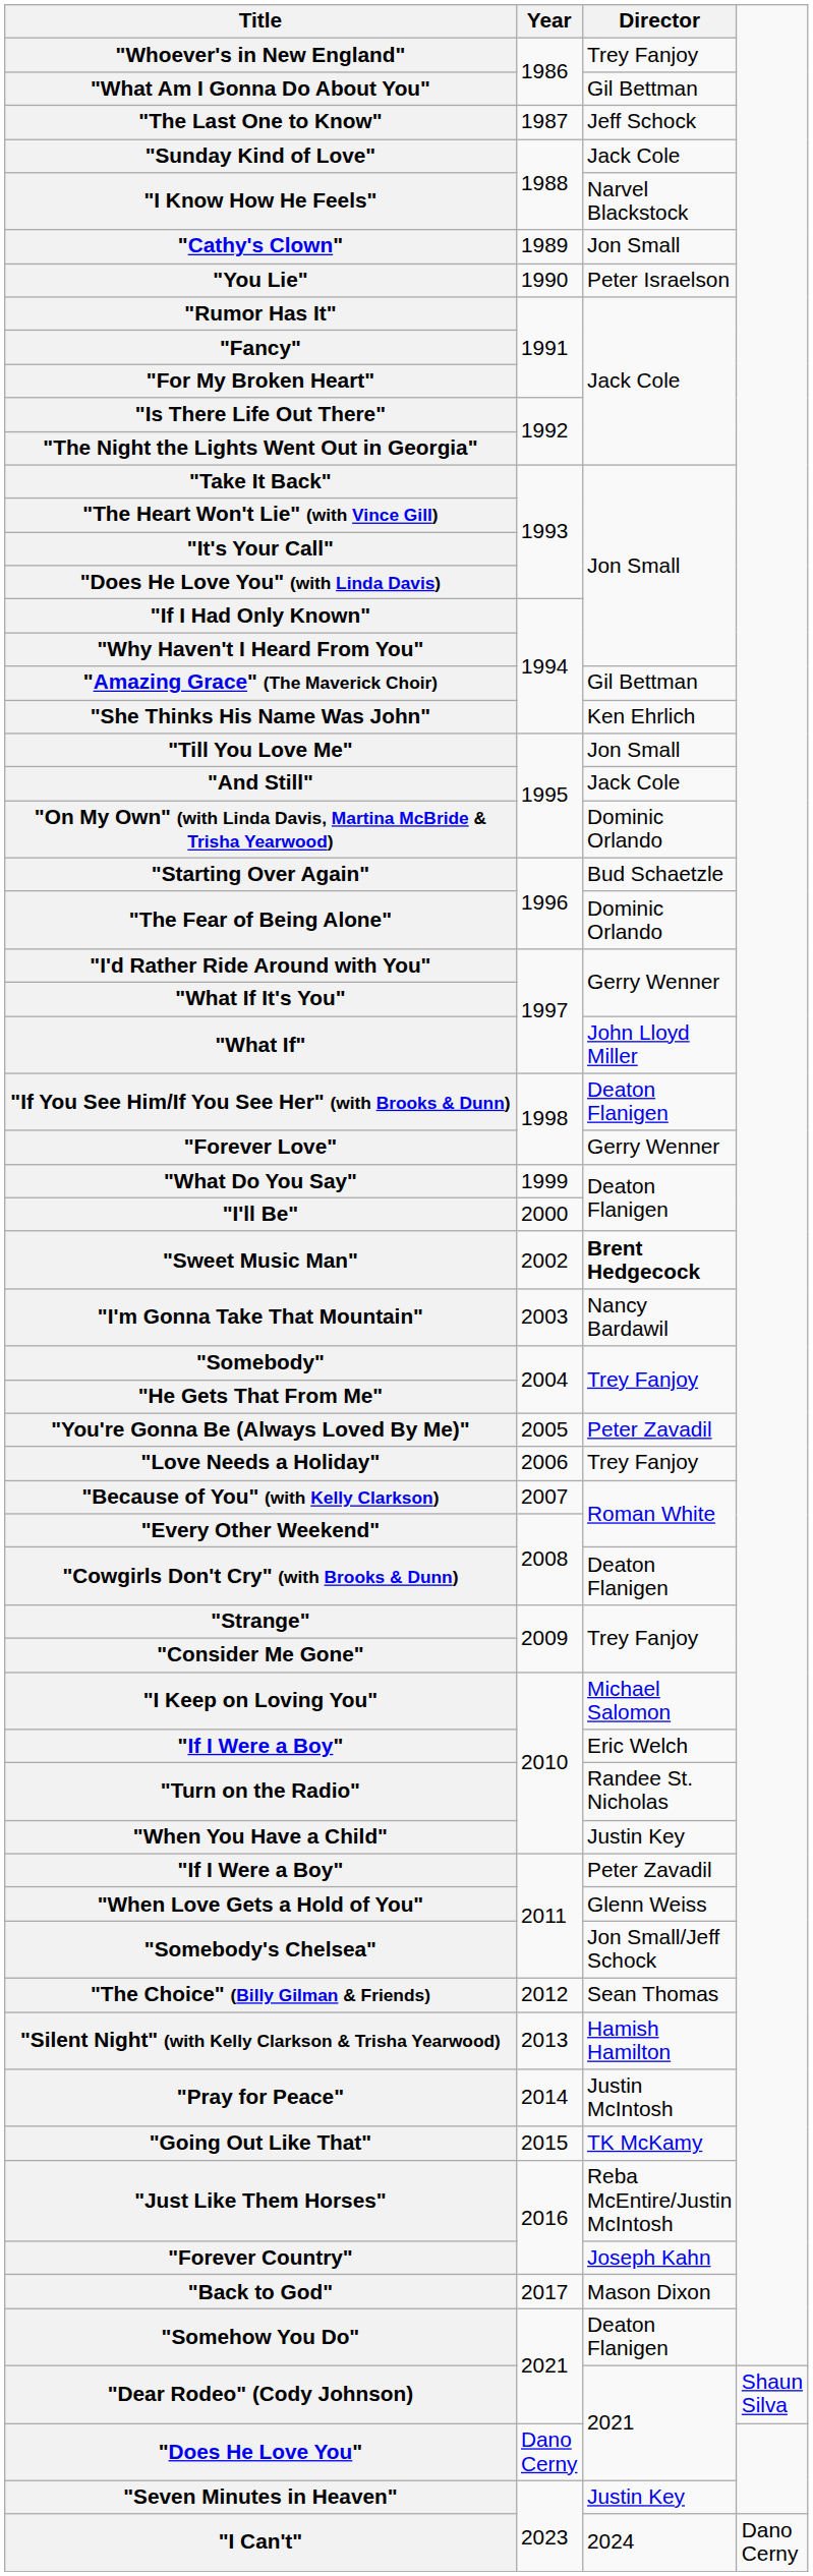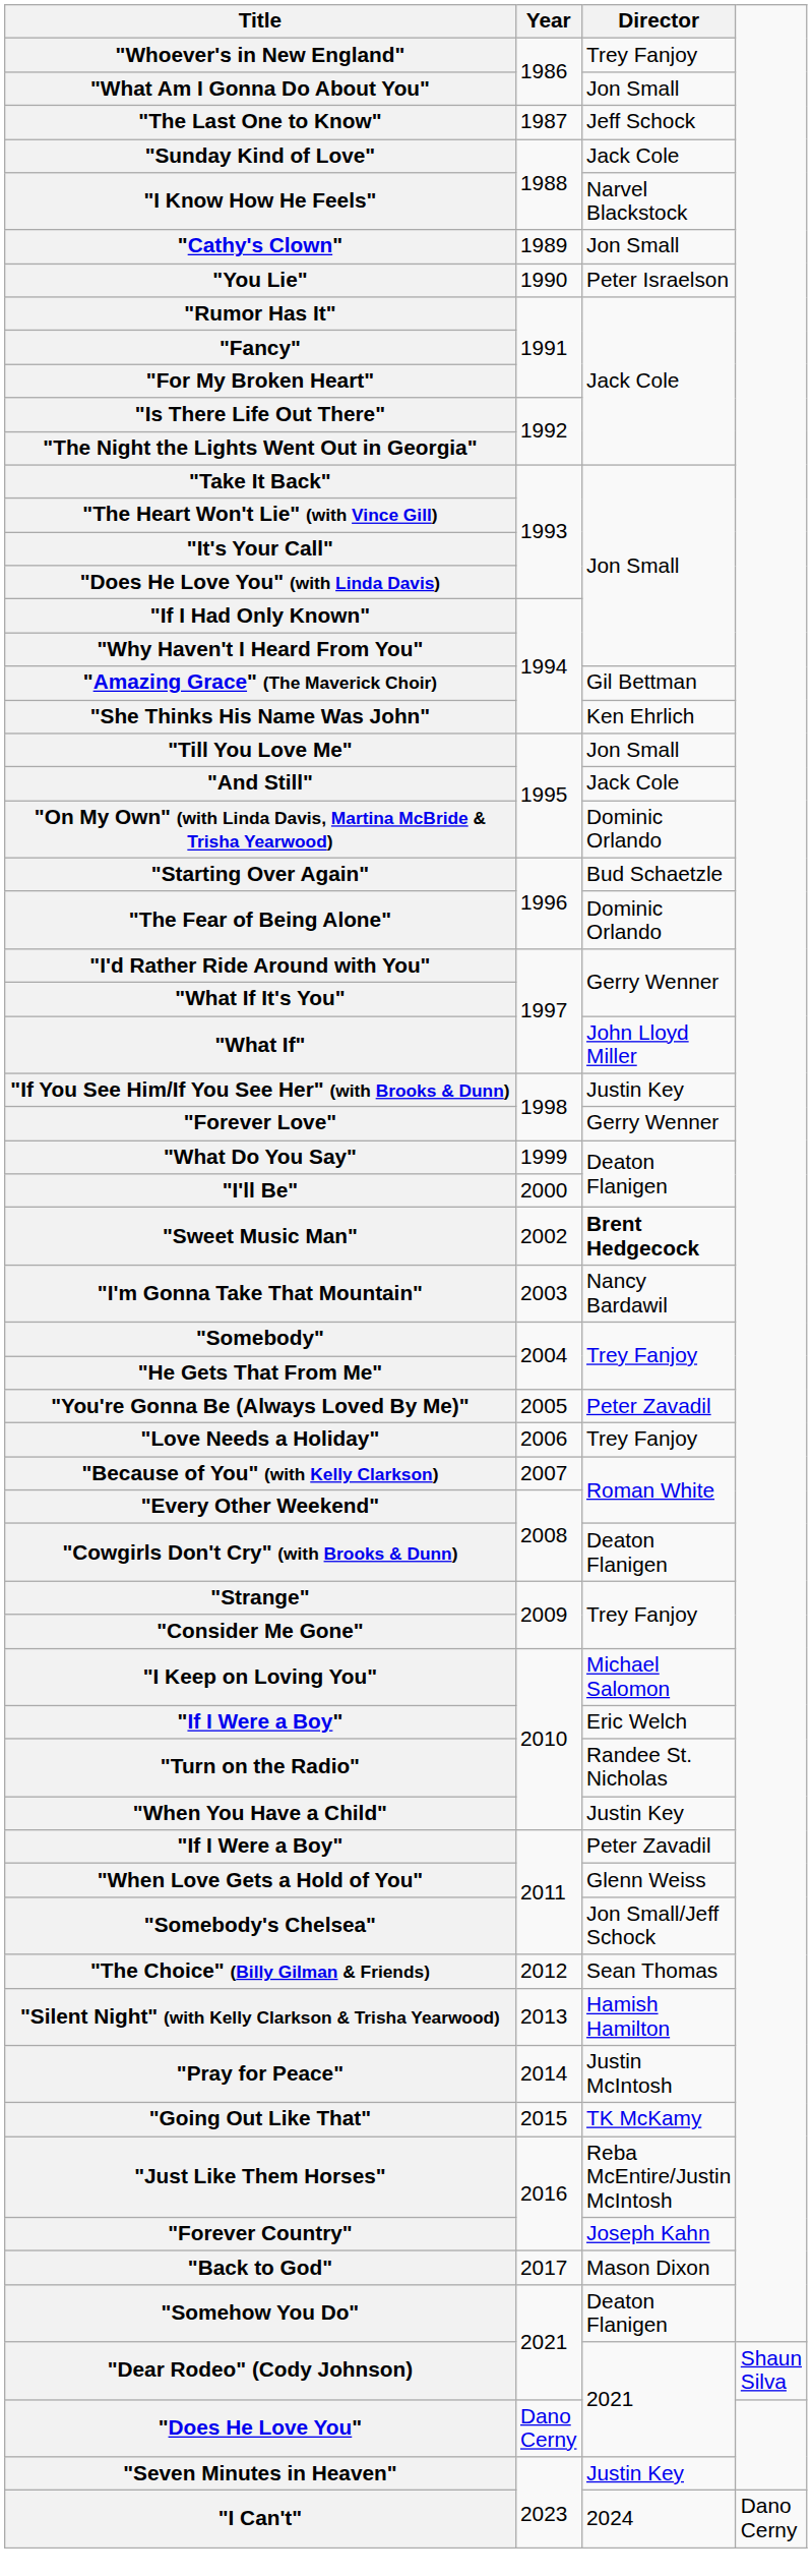 <table class="wikitable plainrowheaders">
 <tr>
 <th style="width:28em;">Title</th>
 <th>Year</th>
 <th>Director</th>
 </tr>
 <tr>
 <th scope="row">"Whoever's in New England"</th>
 <td rowspan="2">1986</td>
 <td>Trey Fanjoy</td>
 </tr>
 <tr>
 <th scope="row">"What Am I Gonna Do About You"</th>
-<td>Gil Bettman</td>
+<td>Jon Small</td>
 </tr>
 <tr>
 <th scope="row">"The Last One to Know"</th>
 <td>1987</td>
 <td>Jeff Schock</td>
 </tr>
 <tr>
 <th scope="row">"Sunday Kind of Love"</th>
 <td rowspan="2">1988</td>
 <td>Jack Cole</td>
 </tr>
 <tr>
 <th scope="row">"I Know How He Feels"</th>
 <td>Narvel Blackstock</td>
 </tr>
 <tr>
 <th scope="row">"<a href='#'>Cathy's Clown</a>"</th>
 <td>1989</td>
 <td>Jon Small</td>
 </tr>
 <tr>
 <th scope="row">"You Lie"</th>
 <td>1990</td>
 <td>Peter Israelson</td>
 </tr>
 <tr>
 <th scope="row">"Rumor Has It"</th>
 <td rowspan="3">1991</td>
 <td rowspan="5">Jack Cole</td>
 </tr>
 <tr>
 <th scope="row">"Fancy"</th>
 </tr>
 <tr>
 <th scope="row">"For My Broken Heart"</th>
 </tr>
 <tr>
 <th scope="row">"Is There Life Out There"</th>
 <td rowspan="2">1992</td>
 </tr>
 <tr>
 <th scope="row">"The Night the Lights Went Out in Georgia"</th>
 </tr>
 <tr>
 <th scope="row">"Take It Back"</th>
 <td rowspan="4">1993</td>
 <td rowspan="6">Jon Small</td>
 </tr>
 <tr>
 <th scope="row">"The Heart Won't Lie" <small>(with <a href='#'>Vince Gill</a>)</small></th>
 </tr>
 <tr>
 <th scope="row">"It's Your Call"</th>
 </tr>
 <tr>
 <th scope="row">"Does He Love You" <small>(with <a href='#'>Linda Davis</a>)</small></th>
 </tr>
 <tr>
 <th scope="row">"If I Had Only Known"</th>
 <td rowspan="4">1994</td>
 </tr>
 <tr>
 <th scope="row">"Why Haven't I Heard From You"</th>
 </tr>
 <tr>
 <th scope="row">"<a href='#'>Amazing Grace</a>" <small>(The Maverick Choir)</small></th>
 <td>Gil Bettman</td>
 </tr>
 <tr>
 <th scope="row">"She Thinks His Name Was John"</th>
 <td>Ken Ehrlich</td>
 </tr>
 <tr>
 <th scope="row">"Till You Love Me"</th>
 <td rowspan="3">1995</td>
 <td>Jon Small</td>
 </tr>
 <tr>
 <th scope="row">"And Still"</th>
 <td>Jack Cole</td>
 </tr>
 <tr>
 <th scope="row">"On My Own" <small>(with Linda Davis, <a href='#'>Martina McBride</a> & <a href='#'>Trisha Yearwood</a>)</small></th>
 <td>Dominic Orlando</td>
 </tr>
 <tr>
 <th scope="row">"Starting Over Again"</th>
 <td rowspan="2">1996</td>
 <td>Bud Schaetzle</td>
 </tr>
 <tr>
 <th scope="row">"The Fear of Being Alone"</th>
 <td>Dominic Orlando</td>
 </tr>
 <tr>
 <th scope="row">"I'd Rather Ride Around with You"</th>
 <td rowspan="3">1997</td>
 <td rowspan="2">Gerry Wenner</td>
 </tr>
 <tr>
 <th scope="row">"What If It's You"</th>
 </tr>
 <tr>
 <th scope="row">"What If"</th>
 <td><a href='#'>John Lloyd Miller</a></td>
 </tr>
 <tr>
 <th scope="row">"If You See Him/If You See Her" <small>(with <a href='#'>Brooks & Dunn</a>)</small></th>
 <td rowspan="2">1998</td>
-<td><a href='#'>Deaton Flanigen</a></td>
+<td>Justin Key</td>
 </tr>
 <tr>
 <th scope="row">"Forever Love"</th>
 <td>Gerry Wenner</td>
 </tr>
 <tr>
 <th scope="row">"What Do You Say"</th>
 <td>1999</td>
 <td rowspan="2">Deaton Flanigen</td>
 </tr>
 <tr>
 <th scope="row">"I'll Be"</th>
 <td>2000</td>
 </tr>
 <tr>
 <th scope="row">"Sweet Music Man"</th>
 <td>2002</td>
 <td><strong>Brent Hedgecock</strong></td>
 </tr>
 <tr>
 <th scope="row">"I'm Gonna Take That Mountain"</th>
 <td>2003</td>
 <td>Nancy Bardawil</td>
 </tr>
 <tr>
 <th scope="row">"Somebody"</th>
 <td rowspan="2">2004</td>
 <td rowspan="2"><a href='#'>Trey Fanjoy</a></td>
 </tr>
 <tr>
 <th scope="row">"He Gets That From Me"</th>
 </tr>
 <tr>
 <th scope="row">"You're Gonna Be (Always Loved By Me)"</th>
 <td>2005</td>
 <td><a href='#'>Peter Zavadil</a></td>
 </tr>
 <tr>
 <th scope="row">"Love Needs a Holiday"</th>
 <td>2006</td>
 <td>Trey Fanjoy</td>
 </tr>
 <tr>
 <th scope="row">"Because of You" <small>(with <a href='#'>Kelly Clarkson</a>)</small></th>
 <td>2007</td>
 <td rowspan="2"><a href='#'>Roman White</a></td>
 </tr>
 <tr>
 <th scope="row">"Every Other Weekend"</th>
 <td rowspan="2">2008</td>
 </tr>
 <tr>
 <th scope="row">"Cowgirls Don't Cry" <small>(with <a href='#'>Brooks & Dunn</a>)</small></th>
 <td>Deaton Flanigen</td>
 </tr>
 <tr>
 <th scope="row">"Strange"</th>
 <td rowspan="2">2009</td>
 <td rowspan="2">Trey Fanjoy</td>
 </tr>
 <tr>
 <th scope="row">"Consider Me Gone"</th>
 </tr>
 <tr>
 <th scope="row">"I Keep on Loving You"</th>
 <td rowspan="4">2010</td>
 <td><a href='#'>Michael Salomon</a></td>
 </tr>
 <tr>
 <th scope="row">"<a href='#'>If I Were a Boy</a>"</th>
 <td>Eric Welch</td>
 </tr>
 <tr>
 <th scope="row">"Turn on the Radio"</th>
 <td>Randee St. Nicholas</td>
 </tr>
 <tr>
 <th scope="row">"When You Have a Child"</th>
 <td>Justin Key</td>
 </tr>
 <tr>
 <th scope="row">"If I Were a Boy"</th>
 <td rowspan="3">2011</td>
 <td>Peter Zavadil</td>
 </tr>
 <tr>
 <th scope="row">"When Love Gets a Hold of You"</th>
 <td>Glenn Weiss</td>
 </tr>
 <tr>
 <th scope="row">"Somebody's Chelsea"</th>
 <td>Jon Small/Jeff Schock</td>
 </tr>
 <tr>
 <th scope="row">"The Choice" <small>(<a href='#'>Billy Gilman</a> & Friends)</small></th>
 <td>2012</td>
 <td>Sean Thomas</td>
 </tr>
 <tr>
 <th scope="row">"Silent Night" <small>(with Kelly Clarkson & Trisha Yearwood)</small></th>
 <td>2013</td>
 <td><a href='#'>Hamish Hamilton</a></td>
 </tr>
 <tr>
 <th scope="row">"Pray for Peace"</th>
 <td>2014</td>
 <td>Justin McIntosh</td>
 </tr>
 <tr>
 <th scope="row">"Going Out Like That"</th>
 <td>2015</td>
 <td><a href='#'>TK McKamy</a></td>
 </tr>
 <tr>
 <th scope="row">"Just Like Them Horses"</th>
 <td rowspan="2">2016</td>
 <td>Reba McEntire/Justin McIntosh</td>
 </tr>
 <tr>
 <th scope="row">"Forever Country" </th>
 <td><a href='#'>Joseph Kahn</a></td>
 </tr>
 <tr>
 <th scope="row">"Back to God"</th>
 <td>2017</td>
 <td>Mason Dixon</td>
 </tr>
 <tr>
 <th scope="row">"Somehow You Do"</th>
 <td rowspan="2">2021</td>
 <td>Deaton Flanigen</td>
 </tr>
 <tr>
 <th scope="row">"Dear Rodeo" (Cody Johnson)</th>
 <td rowspan="2">2021</td>
 <td><a href='#'>Shaun Silva</a></td>
 </tr>
 <tr>
 <th scope="row">"<a href='#'>Does He Love You</a>"<br></th>
 <td><a href='#'>Dano Cerny</a></td>
 </tr>
 <tr>
 <th scope="row">"Seven Minutes in Heaven"</th>
 <td rowspan="2"><br>2023</td>
 <td><a href='#'>Justin Key</a></td>
 </tr>
 <tr>
 <th scope = "row">"I Can't"</th>
 <td>2024</td>
 <td>Dano Cerny</td>
 </tr>
 <tr>
 </tr>
 </table>
